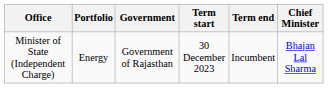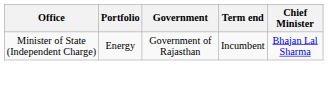 <table class="wikitable" style="width:80%; text-align:center;">
 <tr>
 <th>Office</th>
 <th>Portfolio</th>
 <th>Government</th>
-<th>Term start</th>
 <th>Term end</th>
 <th>Chief Minister</th>
 </tr>
 <tr>
 <td>Minister of State (Independent Charge)</td>
 <td>Energy</td>
 <td>Government of Rajasthan</td>
-<td>30 December 2023</td>
 <td>Incumbent</td>
 <td><a href='#'>Bhajan Lal Sharma</a></td>
 </tr>
 </table>
